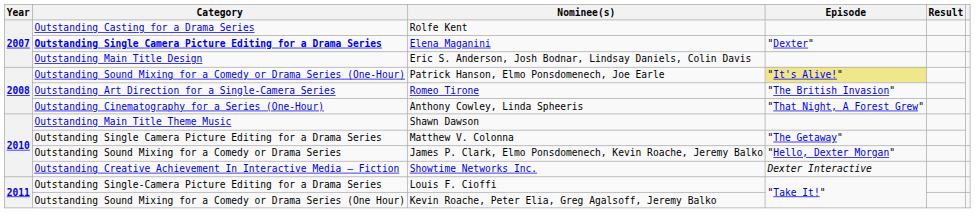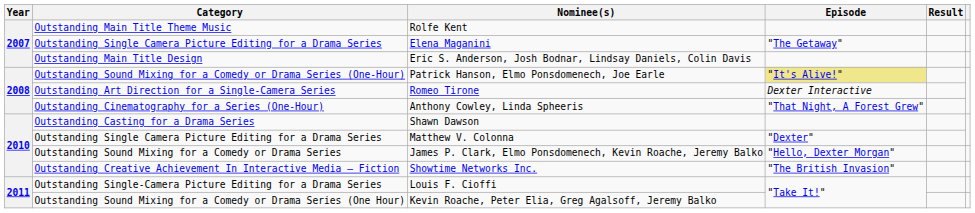 <table class="wikitable sortable plainrowheaders">
 <tr>
 <th scope=col>Year</th>
 <th scope=col>Category</th>
 <th scope=col>Nominee(s)</th>
 <th scope=col>Episode</th>
 <th scope=col>Result</th>
 <th scope="col" class="unsortable"></th>
 </tr>
 <tr>
 <th scope=rowgroup rowspan=3><a href='#'>2007</a></th>
-<td><a href='#'>Outstanding Casting for a Drama Series</a></td>
+<td><a href='#'>Outstanding Main Title Theme Music</a></td>
 <td data-sort-value="Kent, Rolfe">Rolfe Kent</td>
 <td></td>
 <td></td>
 <td></td>
 </tr>
 <tr>
-<td><strong><a href='#'>Outstanding Single Camera Picture Editing for a Drama Series</a></strong></td>
+<td><a href='#'>Outstanding Single Camera Picture Editing for a Drama Series</a></td>
 <td data-sort-value="Maganini, Elena"><a href='#'>Elena Maganini</a></td>
-<td>"<a href='#'>Dexter</a>"</td>
+<td data-sort-value="Getaway, The">"<a href='#'>The Getaway</a>"</td>
 <td></td>
 <td></td>
 </tr>
 <tr>
 <td><a href='#'>Outstanding Main Title Design</a></td>
 <td data-sort-value="Anderson, Eric S.">Eric S. Anderson, Josh Bodnar, Lindsay Daniels, Colin Davis</td>
 <td></td>
 <td></td>
 <td></td>
 </tr>
 <tr>
 <th scope=rowgroup rowspan=3><a href='#'>2008</a></th>
 <td><a href='#'>Outstanding Sound Mixing for a Comedy or Drama Series (One-Hour)</a></td>
 <td data-sort-value="Hanson, Patrick">Patrick Hanson, Elmo Ponsdomenech, Joe Earle</td>
 <td style="background: khaki;">"<a href='#'>It's Alive!</a>"</td>
 <td></td>
 <td rowspan="3"></td>
 </tr>
 <tr>
 <td><a href='#'>Outstanding Art Direction for a Single-Camera Series</a></td>
 <td data-sort-value="Tirone, Romeo"><a href='#'>Romeo Tirone</a></td>
-<td data-sort-value="British Invasion, The">"<a href='#'>The British Invasion</a>"</td>
+<td><em>Dexter Interactive</em></td>
 <td></td>
 </tr>
 <tr>
 <td><a href='#'>Outstanding Cinematography for a Series (One-Hour)</a></td>
 <td data-sort-value="Cowley, Anthony">Anthony Cowley, Linda Spheeris</td>
 <td>"<a href='#'>That Night, A Forest Grew</a>"</td>
 <td></td>
 </tr>
 <tr>
 <th scope=rowgroup rowspan=4><a href='#'>2010</a></th>
-<td><a href='#'>Outstanding Main Title Theme Music</a></td>
+<td><a href='#'>Outstanding Casting for a Drama Series</a></td>
 <td data-sort-value="Dawson, Shawn">Shawn Dawson</td>
 <td></td>
 <td></td>
 <td rowspan="2"></td>
 </tr>
 <tr>
 <td>Outstanding Single Camera Picture Editing for a Drama Series</td>
 <td data-sort-value="Colonna, Matthew V.">Matthew V. Colonna</td>
-<td data-sort-value="Getaway, The">"<a href='#'>The Getaway</a>"</td>
+<td>"<a href='#'>Dexter</a>"</td>
 <td></td>
 </tr>
 <tr>
 <td>Outstanding Sound Mixing for a Comedy or Drama Series</td>
 <td data-sort-value="Clark, James P.">James P. Clark, Elmo Ponsdomenech, Kevin Roache, Jeremy Balko</td>
 <td>"<a href='#'>Hello, Dexter Morgan</a>"</td>
 <td></td>
 <td></td>
 </tr>
 <tr>
 <td><a href='#'>Outstanding Creative Achievement In Interactive Media – Fiction</a></td>
 <td><a href='#'>Showtime Networks Inc.</a></td>
-<td><em>Dexter Interactive</em></td>
+<td data-sort-value="British Invasion, The">"<a href='#'>The British Invasion</a>"</td>
 <td></td>
 <td></td>
 </tr>
 <tr>
 <th scope=rowgroup rowspan=2><a href='#'>2011</a></th>
 <td>Outstanding Single-Camera Picture Editing for a Drama Series</td>
 <td data-sort-value="Cioffi, Louis F.">Louis F. Cioffi</td>
 <td rowspan="2">"<a href='#'>Take It!</a>"</td>
 <td></td>
 <td></td>
 </tr>
 <tr>
 <td>Outstanding Sound Mixing for a Comedy or Drama Series (One Hour)</td>
 <td data-sort-value="Roache, Kevin">Kevin Roache, Peter Elia, Greg Agalsoff, Jeremy Balko</td>
 <td></td>
 <td></td>
 </tr>
 </table>
